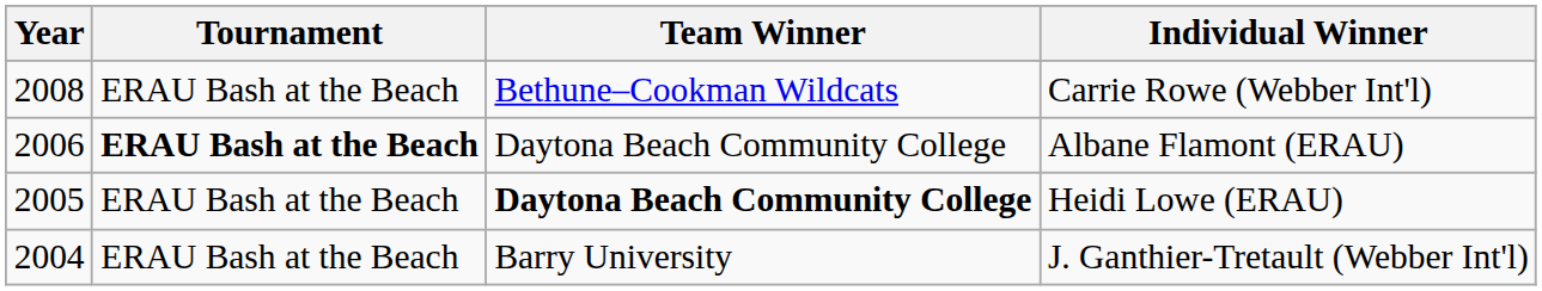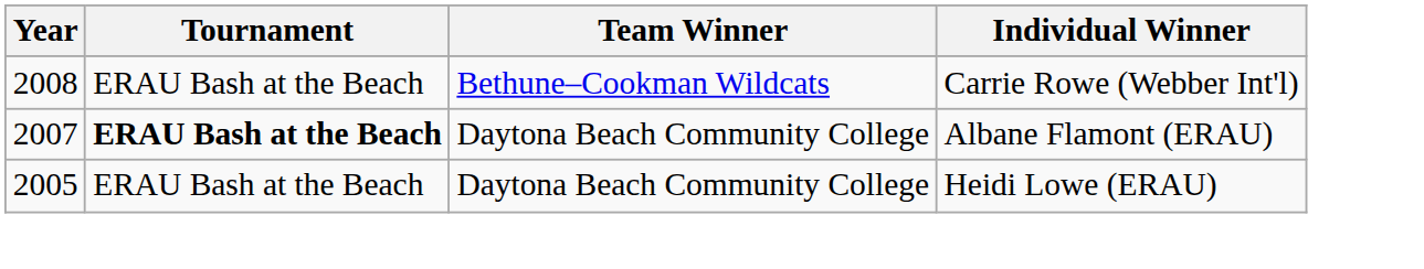 <table class="wikitable">
 <tr>
 <th>Year</th>
 <th>Tournament</th>
 <th>Team Winner</th>
 <th>Individual Winner</th>
 </tr>
 <tr>
 <td>2008</td>
 <td>ERAU Bash at the Beach</td>
 <td><a href='#'>Bethune–Cookman Wildcats</a></td>
 <td>Carrie Rowe (Webber Int'l)</td>
 </tr>
 <tr>
-<td>2006</td>
+<td>2007</td>
 <td><strong>ERAU Bash at the Beach</strong></td>
 <td>Daytona Beach Community College</td>
 <td>Albane Flamont (ERAU)</td>
 </tr>
 <tr>
 <td>2005</td>
 <td>ERAU Bash at the Beach</td>
-<td><strong>Daytona Beach Community College</strong></td>
+<td>Daytona Beach Community College</td>
 <td>Heidi Lowe (ERAU)</td>
 </tr>
-<tr>
-<td>2004</td>
-<td>ERAU Bash at the Beach</td>
-<td>Barry University</td>
-<td>J. Ganthier-Tretault (Webber Int'l)</td>
-</tr>
 </table>
